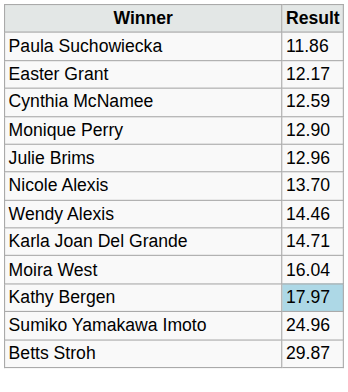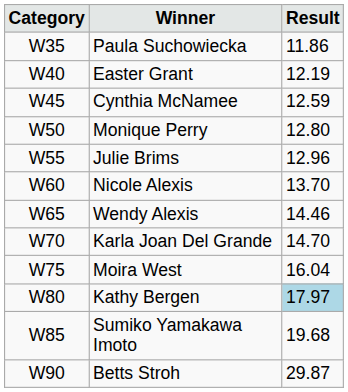 <table class="wikitable" width=35%>
 <tr>
+<td width=15% align="center" bgcolor=#E3E7E6><strong>Category</strong></td>
 <td align="center" bgcolor=#E3E7E6> <strong>Winner</strong></td>
 <td width=15% align="center" bgcolor=#E3E7E6><strong>Result</strong></td>
 </tr>
 <tr>
+<td align="center">W35</td>
 <td> Paula Suchowiecka</td>
 <td>11.86</td>
 </tr>
 <tr>
+<td align="center">W40</td>
 <td> Easter Grant</td>
-<td>12.17</td>
+<td>12.19</td>
 </tr>
 <tr>
+<td align="center">W45</td>
 <td> Cynthia McNamee</td>
 <td>12.59</td>
 </tr>
 <tr>
+<td align="center">W50</td>
 <td> Monique Perry</td>
-<td>12.90</td>
+<td>12.80</td>
 </tr>
 <tr>
+<td align="center">W55</td>
 <td> Julie Brims</td>
 <td>12.96</td>
 </tr>
 <tr>
+<td align="center">W60</td>
 <td> Nicole Alexis</td>
 <td>13.70</td>
 </tr>
 <tr>
+<td align="center">W65</td>
 <td> Wendy Alexis</td>
 <td>14.46</td>
 </tr>
 <tr>
+<td align="center">W70</td>
 <td> Karla Joan Del Grande</td>
-<td>14.71</td>
+<td>14.70</td>
 </tr>
 <tr>
+<td align="center">W75</td>
 <td> Moira West</td>
 <td>16.04</td>
 </tr>
 <tr>
+<td align="center">W80</td>
 <td> Kathy Bergen</td>
 <td style="background: lightblue;">17.97</td>
 </tr>
 <tr>
+<td align="center">W85</td>
 <td> Sumiko Yamakawa Imoto</td>
-<td>24.96</td>
+<td>19.68</td>
 </tr>
 <tr>
+<td align="center">W90</td>
 <td> Betts Stroh</td>
 <td>29.87</td>
 </tr>
 </table>
